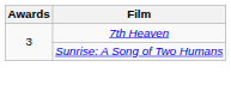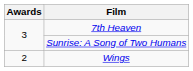 <table class="wikitable" style="text-align: center;">
 <tr>
 <th scope="col" width="55">Awards</th>
 <th scope="col" align="center">Film</th>
 </tr>
 <tr>
 <td rowspan=2 style="text-align:center">3</td>
 <td><em><a href='#'>7th Heaven</a></em></td>
 </tr>
 <tr>
 <td><em><a href='#'>Sunrise: A Song of Two Humans</a></em></td>
 </tr>
+<tr>
+<td style="text-align: center;">2</td>
+<td><em><a href='#'>Wings</a></em></td>
+</tr>
 </table>
